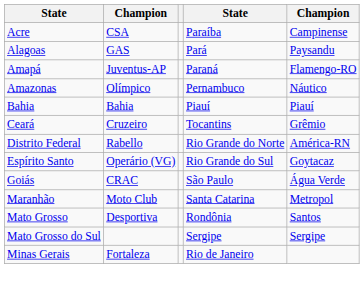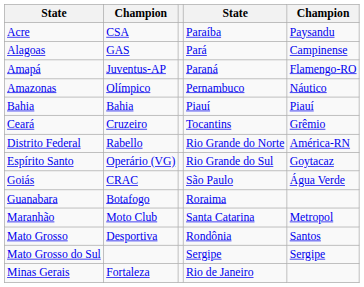 <table class="wikitable">
 <tr>
 <th>State</th>
 <th>Champion</th>
 <th></th>
 <th>State</th>
 <th>Champion</th>
 </tr>
 <tr>
 <td><a href='#'>Acre</a></td>
 <td><a href='#'>CSA</a></td>
 <td></td>
 <td><a href='#'>Paraíba</a></td>
-<td><a href='#'>Campinense</a></td>
+<td><a href='#'>Paysandu</a></td>
 </tr>
 <tr>
 <td><a href='#'>Alagoas</a></td>
 <td><a href='#'>GAS</a></td>
 <td></td>
 <td><a href='#'>Pará</a></td>
-<td><a href='#'>Paysandu</a></td>
+<td><a href='#'>Campinense</a></td>
 </tr>
 <tr>
 <td><a href='#'>Amapá</a></td>
 <td><a href='#'>Juventus-AP</a></td>
 <td></td>
 <td><a href='#'>Paraná</a></td>
 <td><a href='#'>Flamengo-RO</a></td>
 </tr>
 <tr>
 <td><a href='#'>Amazonas</a></td>
 <td><a href='#'>Olímpico</a></td>
 <td></td>
 <td><a href='#'>Pernambuco</a></td>
 <td><a href='#'>Náutico</a></td>
 </tr>
 <tr>
 <td><a href='#'>Bahia</a></td>
 <td><a href='#'>Bahia</a></td>
 <td></td>
 <td><a href='#'>Piauí</a></td>
 <td><a href='#'>Piauí</a></td>
 </tr>
 <tr>
 <td><a href='#'>Ceará</a></td>
 <td><a href='#'>Cruzeiro</a></td>
 <td></td>
 <td><a href='#'>Tocantins</a></td>
 <td><a href='#'>Grêmio</a></td>
 </tr>
 <tr>
 <td><a href='#'>Distrito Federal</a></td>
 <td><a href='#'>Rabello</a></td>
 <td></td>
 <td><a href='#'>Rio Grande do Norte</a></td>
 <td><a href='#'>América-RN</a></td>
 </tr>
 <tr>
 <td><a href='#'>Espírito Santo</a></td>
 <td><a href='#'>Operário (VG)</a></td>
 <td></td>
 <td><a href='#'>Rio Grande do Sul</a></td>
 <td><a href='#'>Goytacaz</a></td>
 </tr>
 <tr>
 <td><a href='#'>Goiás</a></td>
 <td><a href='#'>CRAC</a></td>
 <td></td>
 <td><a href='#'>São Paulo</a></td>
 <td><a href='#'>Água Verde</a></td>
 </tr>
 <tr>
+<td><a href='#'>Guanabara</a></td>
+<td><a href='#'>Botafogo</a></td>
+<td></td>
+<td><a href='#'>Roraima</a></td>
+<td></td>
+</tr>
+<tr>
 <td><a href='#'>Maranhão</a></td>
 <td><a href='#'>Moto Club</a></td>
 <td></td>
 <td><a href='#'>Santa Catarina</a></td>
 <td><a href='#'>Metropol</a></td>
 </tr>
 <tr>
 <td><a href='#'>Mato Grosso</a></td>
 <td><a href='#'>Desportiva</a></td>
 <td></td>
 <td><a href='#'>Rondônia</a></td>
 <td><a href='#'>Santos</a></td>
 </tr>
 <tr>
 <td><a href='#'>Mato Grosso do Sul</a></td>
 <td></td>
 <td></td>
 <td><a href='#'>Sergipe</a></td>
 <td><a href='#'>Sergipe</a></td>
 </tr>
 <tr>
 <td><a href='#'>Minas Gerais</a></td>
 <td><a href='#'>Fortaleza</a></td>
 <td></td>
 <td><a href='#'>Rio de Janeiro</a></td>
 <td></td>
 </tr>
 </table>
